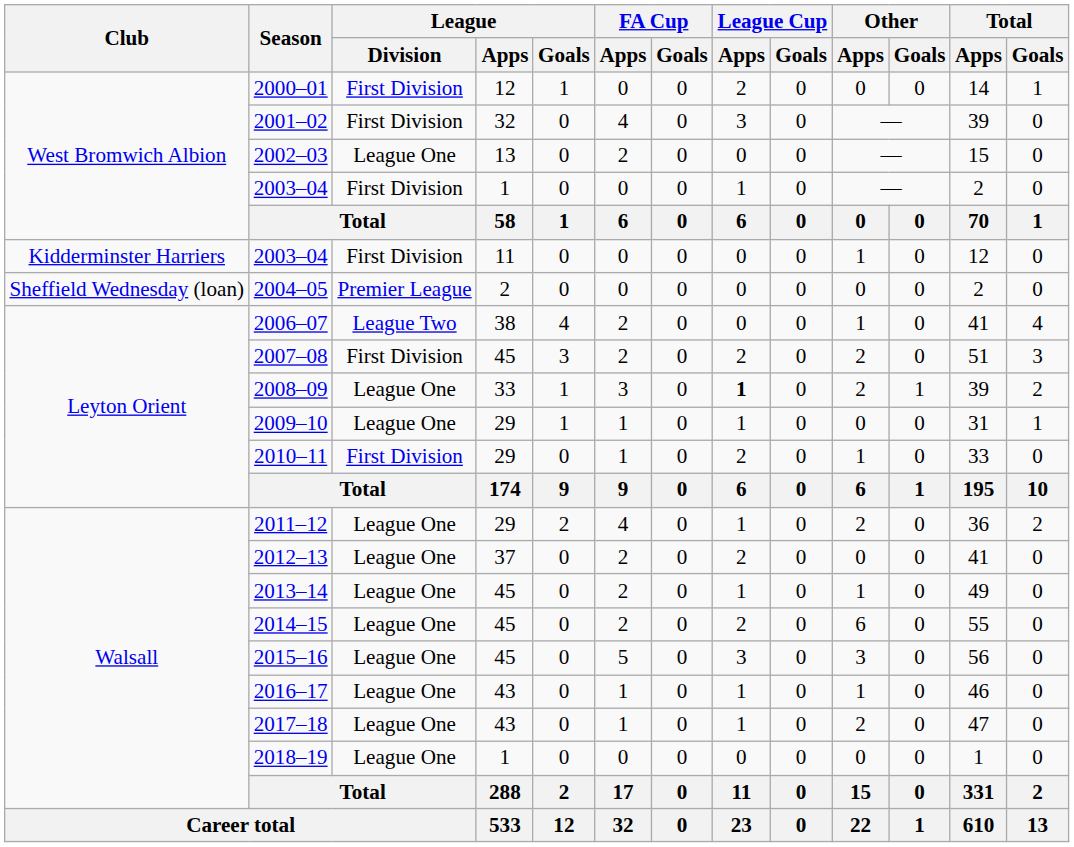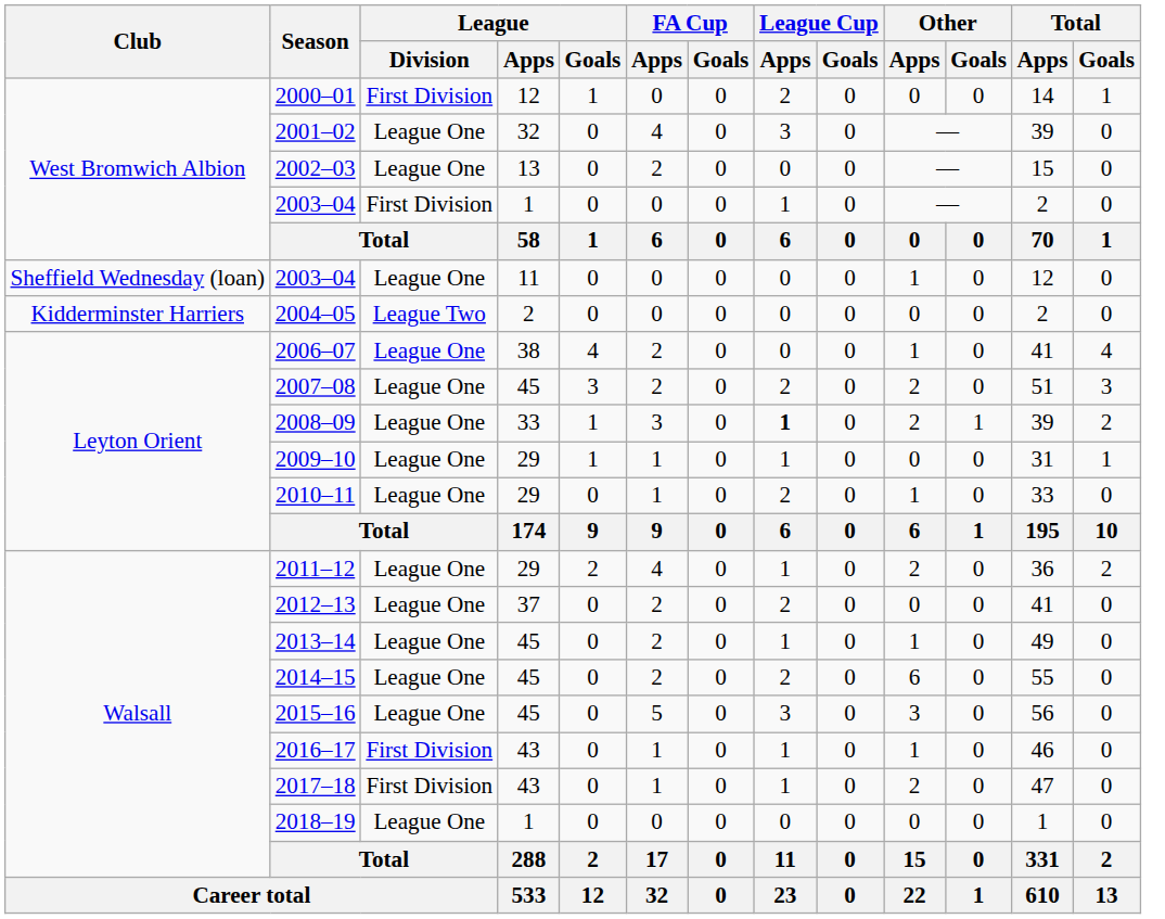 <table class="wikitable" style="text-align:center">
 <tr>
 <th rowspan="2">Club</th>
 <th rowspan="2">Season</th>
 <th colspan="3">League</th>
 <th colspan="2"><a href='#'>FA Cup</a></th>
 <th colspan="2"><a href='#'>League Cup</a></th>
 <th colspan="2">Other</th>
 <th colspan="2">Total</th>
 </tr>
 <tr>
 <th>Division</th>
 <th>Apps</th>
 <th>Goals</th>
 <th>Apps</th>
 <th>Goals</th>
 <th>Apps</th>
 <th>Goals</th>
 <th>Apps</th>
 <th>Goals</th>
 <th>Apps</th>
 <th>Goals</th>
 </tr>
 <tr>
 <td rowspan="5"><a href='#'>West Bromwich Albion</a></td>
 <td><a href='#'>2000–01</a></td>
 <td><a href='#'>First Division</a></td>
 <td>12</td>
 <td>1</td>
 <td>0</td>
 <td>0</td>
 <td>2</td>
 <td>0</td>
 <td>0</td>
 <td>0</td>
 <td>14</td>
 <td>1</td>
 </tr>
 <tr>
 <td><a href='#'>2001–02</a></td>
-<td>First Division</td>
+<td>League One</td>
 <td>32</td>
 <td>0</td>
 <td>4</td>
 <td>0</td>
 <td>3</td>
 <td>0</td>
 <td colspan="2">—</td>
 <td>39</td>
 <td>0</td>
 </tr>
 <tr>
 <td><a href='#'>2002–03</a></td>
 <td>League One</td>
 <td>13</td>
 <td>0</td>
 <td>2</td>
 <td>0</td>
 <td>0</td>
 <td>0</td>
 <td colspan="2">—</td>
 <td>15</td>
 <td>0</td>
 </tr>
 <tr>
 <td><a href='#'>2003–04</a></td>
 <td>First Division</td>
 <td>1</td>
 <td>0</td>
 <td>0</td>
 <td>0</td>
 <td>1</td>
 <td>0</td>
 <td colspan="2">—</td>
 <td>2</td>
 <td>0</td>
 </tr>
 <tr>
 <th colspan="2">Total</th>
 <th>58</th>
 <th>1</th>
 <th>6</th>
 <th>0</th>
 <th>6</th>
 <th>0</th>
 <th>0</th>
 <th>0</th>
 <th>70</th>
 <th>1</th>
 </tr>
 <tr>
-<td><a href='#'>Kidderminster Harriers</a></td>
+<td><a href='#'>Sheffield Wednesday</a> (loan)</td>
 <td><a href='#'>2003–04</a></td>
-<td>First Division</td>
+<td>League One</td>
 <td>11</td>
 <td>0</td>
 <td>0</td>
 <td>0</td>
 <td>0</td>
 <td>0</td>
 <td>1</td>
 <td>0</td>
 <td>12</td>
 <td>0</td>
 </tr>
 <tr>
-<td><a href='#'>Sheffield Wednesday</a> (loan)</td>
+<td><a href='#'>Kidderminster Harriers</a></td>
 <td><a href='#'>2004–05</a></td>
-<td><a href='#'>Premier League</a></td>
+<td><a href='#'>League Two</a></td>
 <td>2</td>
 <td>0</td>
 <td>0</td>
 <td>0</td>
 <td>0</td>
 <td>0</td>
 <td>0</td>
 <td>0</td>
 <td>2</td>
 <td>0</td>
 </tr>
 <tr>
 <td rowspan="6"><a href='#'>Leyton Orient</a></td>
 <td><a href='#'>2006–07</a></td>
-<td><a href='#'>League Two</a></td>
+<td><a href='#'>League One</a></td>
 <td>38</td>
 <td>4</td>
 <td>2</td>
 <td>0</td>
 <td>0</td>
 <td>0</td>
 <td>1</td>
 <td>0</td>
 <td>41</td>
 <td>4</td>
 </tr>
 <tr>
 <td><a href='#'>2007–08</a></td>
-<td>First Division</td>
+<td>League One</td>
 <td>45</td>
 <td>3</td>
 <td>2</td>
 <td>0</td>
 <td>2</td>
 <td>0</td>
 <td>2</td>
 <td>0</td>
 <td>51</td>
 <td>3</td>
 </tr>
 <tr>
 <td><a href='#'>2008–09</a></td>
 <td>League One</td>
 <td>33</td>
 <td>1</td>
 <td>3</td>
 <td>0</td>
 <td><strong>1</strong></td>
 <td>0</td>
 <td>2</td>
 <td>1</td>
 <td>39</td>
 <td>2</td>
 </tr>
 <tr>
 <td><a href='#'>2009–10</a></td>
 <td>League One</td>
 <td>29</td>
 <td>1</td>
 <td>1</td>
 <td>0</td>
 <td>1</td>
 <td>0</td>
 <td>0</td>
 <td>0</td>
 <td>31</td>
 <td>1</td>
 </tr>
 <tr>
 <td><a href='#'>2010–11</a></td>
-<td><a href='#'>First Division</a></td>
+<td>League One</td>
 <td>29</td>
 <td>0</td>
 <td>1</td>
 <td>0</td>
 <td>2</td>
 <td>0</td>
 <td>1</td>
 <td>0</td>
 <td>33</td>
 <td>0</td>
 </tr>
 <tr>
 <th colspan="2">Total</th>
 <th>174</th>
 <th>9</th>
 <th>9</th>
 <th>0</th>
 <th>6</th>
 <th>0</th>
 <th>6</th>
 <th>1</th>
 <th>195</th>
 <th>10</th>
 </tr>
 <tr>
 <td rowspan="9"><a href='#'>Walsall</a></td>
 <td><a href='#'>2011–12</a></td>
 <td>League One</td>
 <td>29</td>
 <td>2</td>
 <td>4</td>
 <td>0</td>
 <td>1</td>
 <td>0</td>
 <td>2</td>
 <td>0</td>
 <td>36</td>
 <td>2</td>
 </tr>
 <tr>
 <td><a href='#'>2012–13</a></td>
 <td>League One</td>
 <td>37</td>
 <td>0</td>
 <td>2</td>
 <td>0</td>
 <td>2</td>
 <td>0</td>
 <td>0</td>
 <td>0</td>
 <td>41</td>
 <td>0</td>
 </tr>
 <tr>
 <td><a href='#'>2013–14</a></td>
 <td>League One</td>
 <td>45</td>
 <td>0</td>
 <td>2</td>
 <td>0</td>
 <td>1</td>
 <td>0</td>
 <td>1</td>
 <td>0</td>
 <td>49</td>
 <td>0</td>
 </tr>
 <tr>
 <td><a href='#'>2014–15</a></td>
 <td>League One</td>
 <td>45</td>
 <td>0</td>
 <td>2</td>
 <td>0</td>
 <td>2</td>
 <td>0</td>
 <td>6</td>
 <td>0</td>
 <td>55</td>
 <td>0</td>
 </tr>
 <tr>
 <td><a href='#'>2015–16</a></td>
 <td>League One</td>
 <td>45</td>
 <td>0</td>
 <td>5</td>
 <td>0</td>
 <td>3</td>
 <td>0</td>
 <td>3</td>
 <td>0</td>
 <td>56</td>
 <td>0</td>
 </tr>
 <tr>
 <td><a href='#'>2016–17</a></td>
-<td>League One</td>
+<td><a href='#'>First Division</a></td>
 <td>43</td>
 <td>0</td>
 <td>1</td>
 <td>0</td>
 <td>1</td>
 <td>0</td>
 <td>1</td>
 <td>0</td>
 <td>46</td>
 <td>0</td>
 </tr>
 <tr>
 <td><a href='#'>2017–18</a></td>
-<td>League One</td>
+<td>First Division</td>
 <td>43</td>
 <td>0</td>
 <td>1</td>
 <td>0</td>
 <td>1</td>
 <td>0</td>
 <td>2</td>
 <td>0</td>
 <td>47</td>
 <td>0</td>
 </tr>
 <tr>
 <td><a href='#'>2018–19</a></td>
 <td>League One</td>
 <td>1</td>
 <td>0</td>
 <td>0</td>
 <td>0</td>
 <td>0</td>
 <td>0</td>
 <td>0</td>
 <td>0</td>
 <td>1</td>
 <td>0</td>
 </tr>
 <tr>
 <th colspan="2">Total</th>
 <th>288</th>
 <th>2</th>
 <th>17</th>
 <th>0</th>
 <th>11</th>
 <th>0</th>
 <th>15</th>
 <th>0</th>
 <th>331</th>
 <th>2</th>
 </tr>
 <tr>
 <th colspan="3">Career total</th>
 <th>533</th>
 <th>12</th>
 <th>32</th>
 <th>0</th>
 <th>23</th>
 <th>0</th>
 <th>22</th>
 <th>1</th>
 <th>610</th>
 <th>13</th>
 </tr>
 </table>
